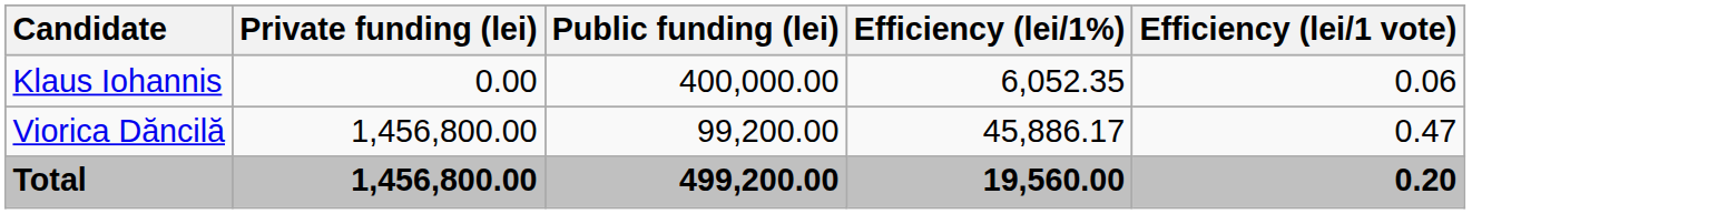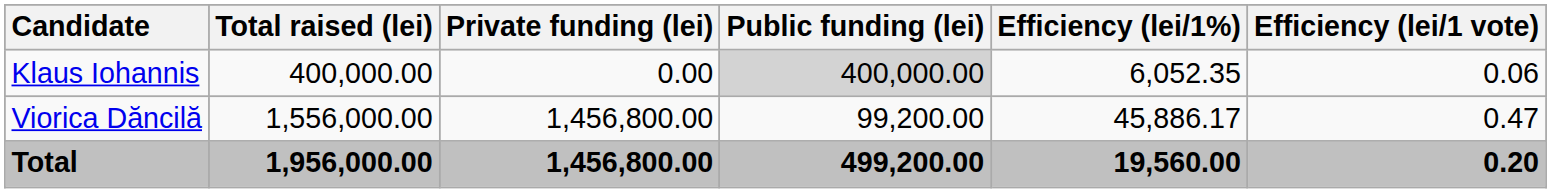 <table class="wikitable sortable" style="text-align:right;">
 <tr>
 <th style="text-align:left;">Candidate</th>
+<th data-sort-type=currency>Total raised (lei)</th>
 <th data-sort-type=currency>Private funding (lei)</th>
 <th data-sort-type=currency>Public funding (lei)</th>
 <th data-sort-type=ratio>Efficiency (lei/1%)</th>
 <th data-sort-type=ratio>Efficiency (lei/1 vote)</th>
 </tr>
 <tr>
 <td style="text-align:left;"><a href='#'>Klaus Iohannis</a></td>
+<td>400,000.00</td>
 <td>0.00</td>
-<td>400,000.00</td>
+<td style="background: lightgrey;">400,000.00</td>
 <td>6,052.35</td>
 <td>0.06</td>
 </tr>
 <tr>
 <td style="text-align:left;"><a href='#'>Viorica Dăncilă</a></td>
+<td>1,556,000.00</td>
 <td>1,456,800.00</td>
 <td>99,200.00</td>
 <td>45,886.17</td>
 <td>0.47</td>
 </tr>
 <tr style="background:silver;">
 <td style="text-align:left;"><strong>Total</strong></td>
+<td><strong>1,956,000.00</strong></td>
 <td><strong>1,456,800.00</strong></td>
 <td><strong>499,200.00</strong></td>
 <td><strong>19,560.00</strong></td>
 <td><strong>0.20</strong></td>
 </tr>
 </table>
